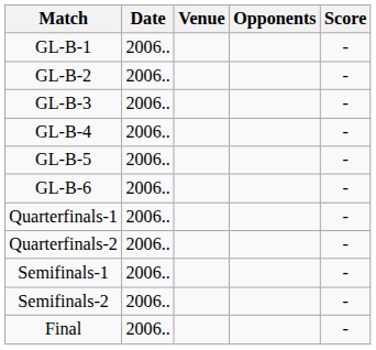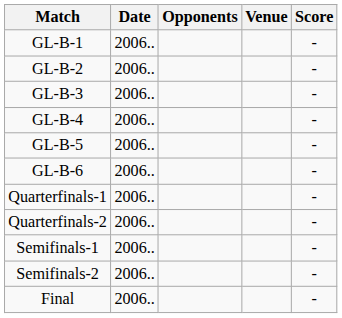 <table class="wikitable" style="text-align:center;">
 <tr>
 <th>Match</th>
 <th>Date</th>
+<th>Opponents</th>
 <th>Venue</th>
-<th>Opponents</th>
 <th>Score</th>
 </tr>
 <tr>
 <td>GL-B-1</td>
 <td>2006..</td>
 <td><a href='#'></a></td>
 <td><a href='#'></a></td>
 <td>-</td>
 </tr>
 <tr>
 <td>GL-B-2</td>
 <td>2006..</td>
 <td><a href='#'></a></td>
 <td><a href='#'></a></td>
 <td>-</td>
 </tr>
 <tr>
 <td>GL-B-3</td>
 <td>2006..</td>
 <td><a href='#'></a></td>
 <td><a href='#'></a></td>
 <td>-</td>
 </tr>
 <tr>
 <td>GL-B-4</td>
 <td>2006..</td>
 <td><a href='#'></a></td>
 <td><a href='#'></a></td>
 <td>-</td>
 </tr>
 <tr>
 <td>GL-B-5</td>
 <td>2006..</td>
 <td><a href='#'></a></td>
 <td><a href='#'></a></td>
 <td>-</td>
 </tr>
 <tr>
 <td>GL-B-6</td>
 <td>2006..</td>
 <td><a href='#'></a></td>
 <td><a href='#'></a></td>
 <td>-</td>
 </tr>
 <tr>
 <td>Quarterfinals-1</td>
 <td>2006..</td>
 <td><a href='#'></a></td>
 <td><a href='#'></a></td>
 <td>-</td>
 </tr>
 <tr>
 <td>Quarterfinals-2</td>
 <td>2006..</td>
 <td><a href='#'></a></td>
 <td><a href='#'></a></td>
 <td>-</td>
 </tr>
 <tr>
 <td>Semifinals-1</td>
 <td>2006..</td>
 <td><a href='#'></a></td>
 <td><a href='#'></a></td>
 <td>-</td>
 </tr>
 <tr>
 <td>Semifinals-2</td>
 <td>2006..</td>
 <td><a href='#'></a></td>
 <td><a href='#'></a></td>
 <td>-</td>
 </tr>
 <tr>
 <td>Final</td>
 <td>2006..</td>
 <td><a href='#'></a></td>
 <td><a href='#'></a></td>
 <td>-</td>
 </tr>
 </table>
